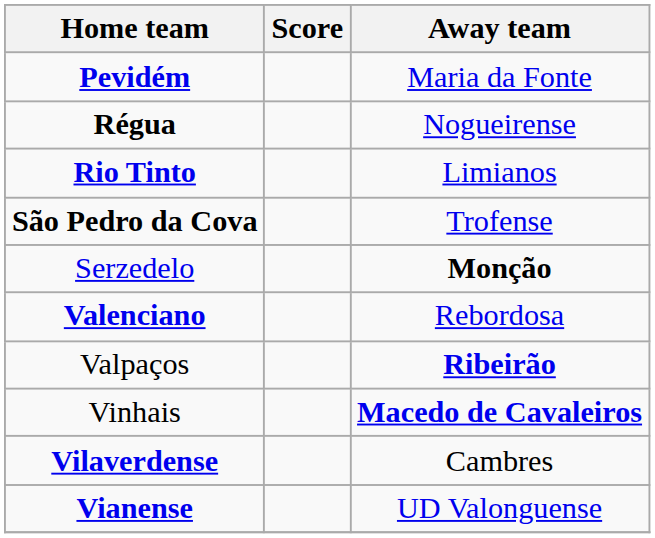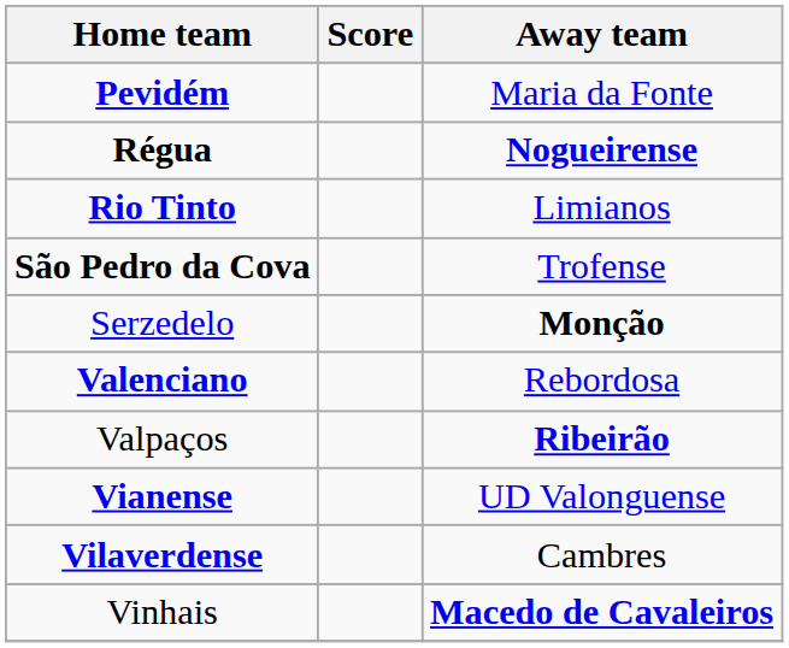 <table class="wikitable" style="text-align: center">
 <tr>
 <th>Home team</th>
 <th>Score</th>
 <th>Away team</th>
 </tr>
 <tr>
 <td><strong><a href='#'>Pevidém</a></strong> </td>
 <td></td>
 <td><a href='#'>Maria da Fonte</a> </td>
 </tr>
 <tr>
 <td><strong>Régua</strong> </td>
 <td></td>
-<td><a href='#'>Nogueirense</a> </td>
+<td><strong><a href='#'>Nogueirense</a> </strong></td>
 </tr>
 <tr>
 <td><strong><a href='#'>Rio Tinto</a></strong> </td>
 <td></td>
 <td><a href='#'>Limianos</a> </td>
 </tr>
 <tr>
 <td><strong>São Pedro da Cova</strong> </td>
 <td></td>
 <td><a href='#'>Trofense</a> </td>
 </tr>
 <tr>
 <td><a href='#'>Serzedelo</a> </td>
 <td></td>
 <td><strong>Monção</strong> </td>
 </tr>
 <tr>
 <td><strong><a href='#'>Valenciano</a></strong> </td>
 <td></td>
 <td><a href='#'>Rebordosa</a> </td>
 </tr>
 <tr>
 <td>Valpaços </td>
 <td></td>
 <td><strong><a href='#'>Ribeirão</a></strong> </td>
 </tr>
 <tr>
-<td>Vinhais </td>
+<td><strong><a href='#'>Vianense</a></strong> </td>
 <td></td>
-<td><strong><a href='#'>Macedo de Cavaleiros</a></strong> </td>
+<td><a href='#'>UD Valonguense</a> </td>
 </tr>
 <tr>
 <td><strong><a href='#'>Vilaverdense</a></strong> </td>
 <td></td>
 <td>Cambres </td>
 </tr>
 <tr>
-<td><strong><a href='#'>Vianense</a></strong> </td>
+<td>Vinhais </td>
 <td></td>
-<td><a href='#'>UD Valonguense</a> </td>
+<td><strong><a href='#'>Macedo de Cavaleiros</a></strong> </td>
 </tr>
 <tr>
 </tr>
 </table>
